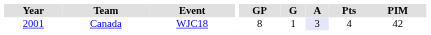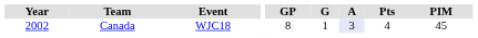 <table border="0" cellpadding="1" cellspacing="0" ID="Table3" style="text-align:center; width:40em">
 <tr ALIGN="center" bgcolor="#e0e0e0">
 <th>Year</th>
 <th>Team</th>
 <th>Event</th>
 <th rowspan="99" bgcolor="#ffffff"></th>
 <th>GP</th>
 <th>G</th>
 <th>A</th>
 <th>Pts</th>
 <th>PIM</th>
 </tr>
 <tr>
-<td><a href='#'>2001</a></td>
+<td><a href='#'>2002</a></td>
 <td><a href='#'>Canada</a></td>
 <td><a href='#'>WJC18</a></td>
 <td>8</td>
 <td>1</td>
 <td style="background: lavender;">3</td>
 <td>4</td>
-<td>42</td>
+<td>45</td>
 </tr>
 </table>
